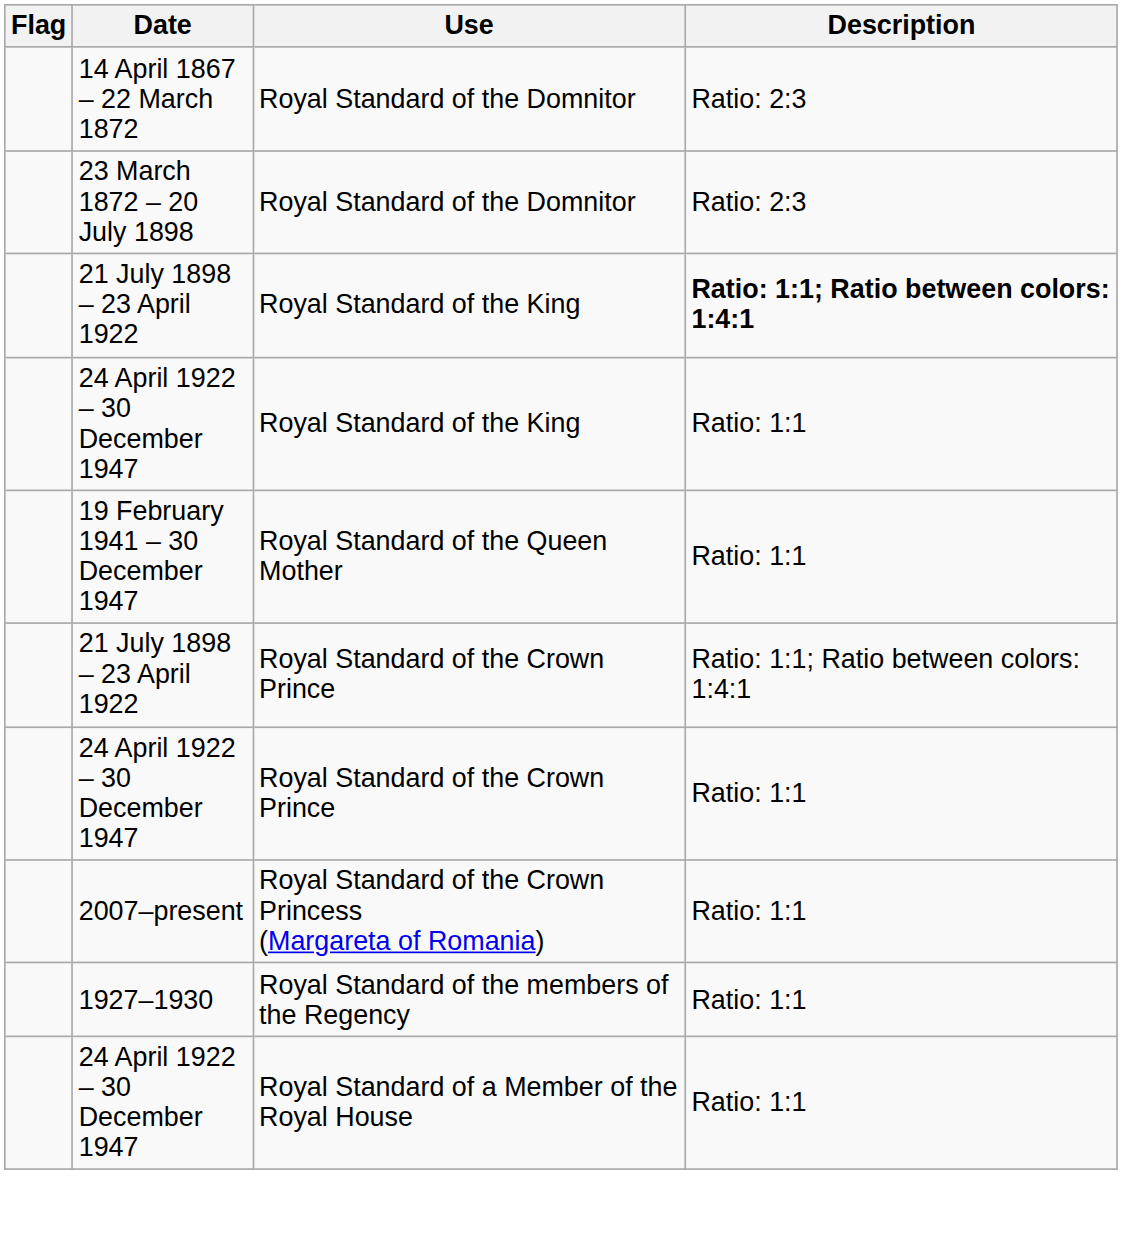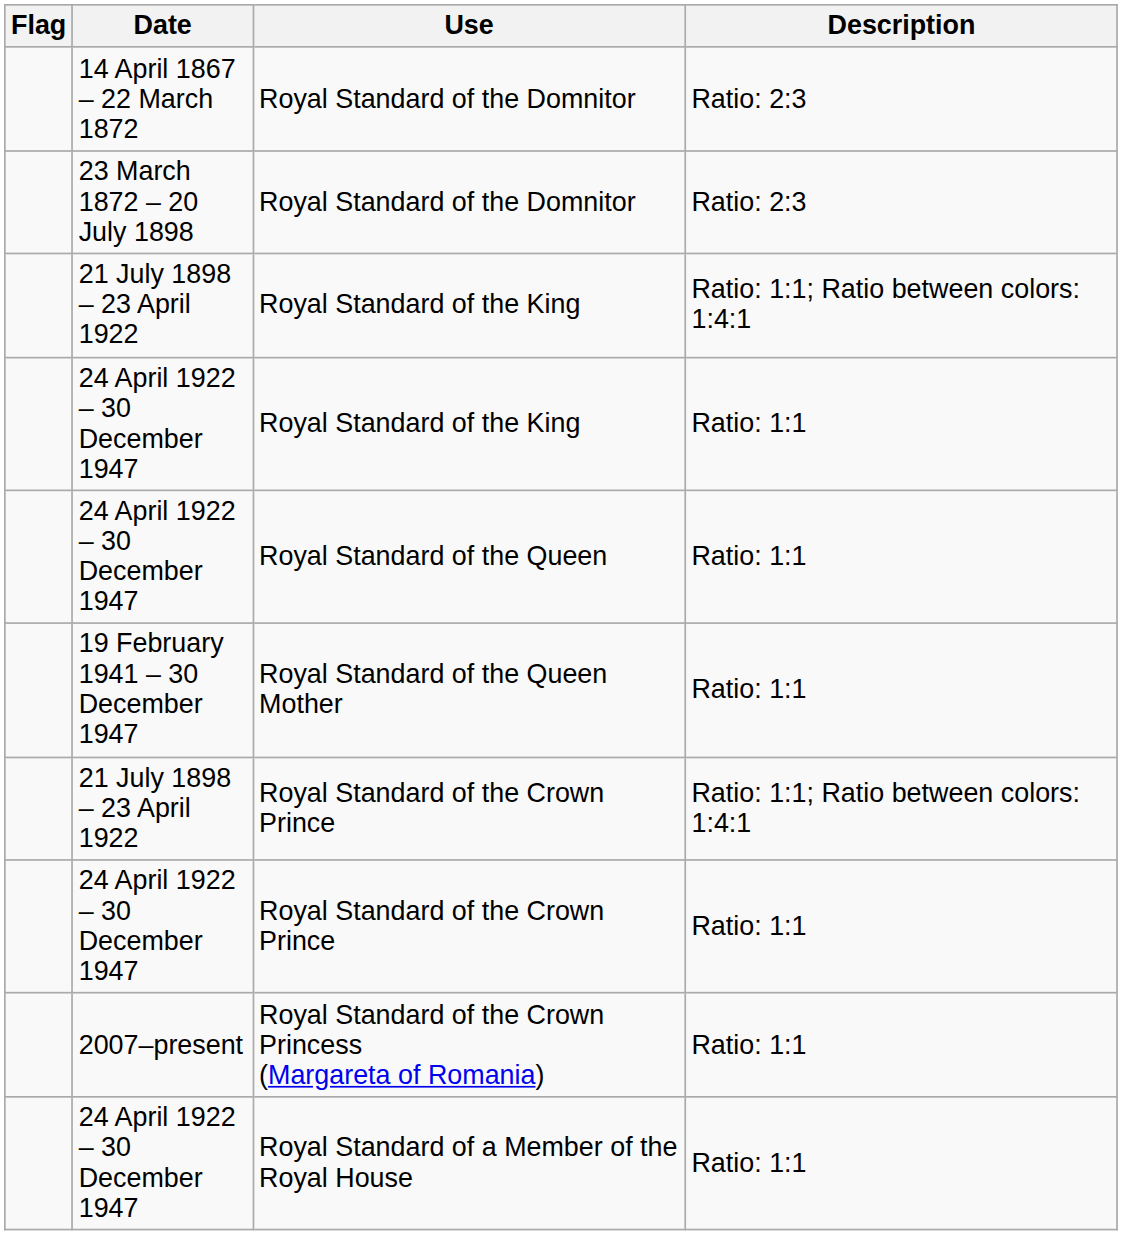 <table class="wikitable">
 <tr>
 <th>Flag</th>
 <th width="100">Date</th>
 <th width="250">Use</th>
 <th width="250">Description</th>
 </tr>
 <tr>
 <td></td>
 <td>14 April 1867 – 22 March 1872</td>
 <td>Royal Standard of the Domnitor</td>
 <td>Ratio: 2:3</td>
 </tr>
 <tr>
 <td></td>
 <td>23 March 1872 – 20 July 1898</td>
 <td>Royal Standard of the Domnitor</td>
 <td>Ratio: 2:3</td>
 </tr>
 <tr>
 <td></td>
 <td>21 July 1898 – 23 April 1922</td>
 <td>Royal Standard of the King</td>
-<td><strong>Ratio: 1:1; Ratio between colors: 1:4:1</strong></td>
+<td>Ratio: 1:1; Ratio between colors: 1:4:1</td>
 </tr>
 <tr>
 <td></td>
 <td>24 April 1922 – 30 December 1947</td>
 <td>Royal Standard of the King</td>
+<td>Ratio: 1:1</td>
+</tr>
+<tr>
+<td></td>
+<td>24 April 1922 – 30 December 1947</td>
+<td>Royal Standard of the Queen</td>
 <td>Ratio: 1:1</td>
 </tr>
 <tr>
 <td></td>
 <td>19 February 1941 – 30 December 1947</td>
 <td>Royal Standard of the Queen Mother</td>
 <td>Ratio: 1:1</td>
 </tr>
 <tr>
 <td></td>
 <td>21 July 1898 – 23 April 1922</td>
 <td>Royal Standard of the Crown Prince</td>
 <td>Ratio: 1:1; Ratio between colors: 1:4:1</td>
 </tr>
 <tr>
 <td></td>
 <td>24 April 1922 – 30 December 1947</td>
 <td>Royal Standard of the Crown Prince</td>
 <td>Ratio: 1:1</td>
 </tr>
 <tr>
 <td></td>
 <td>2007–present</td>
 <td>Royal Standard of the Crown Princess<br>(<a href='#'>Margareta of Romania</a>)</td>
 <td>Ratio: 1:1</td>
 </tr>
 <tr>
 <td></td>
-<td>1927–1930</td>
-<td>Royal Standard of the members of the Regency</td>
-<td>Ratio: 1:1</td>
-</tr>
-<tr>
-<td></td>
 <td>24 April 1922 – 30 December 1947</td>
 <td>Royal Standard of a Member of the Royal House</td>
 <td>Ratio: 1:1</td>
 </tr>
 </table>
